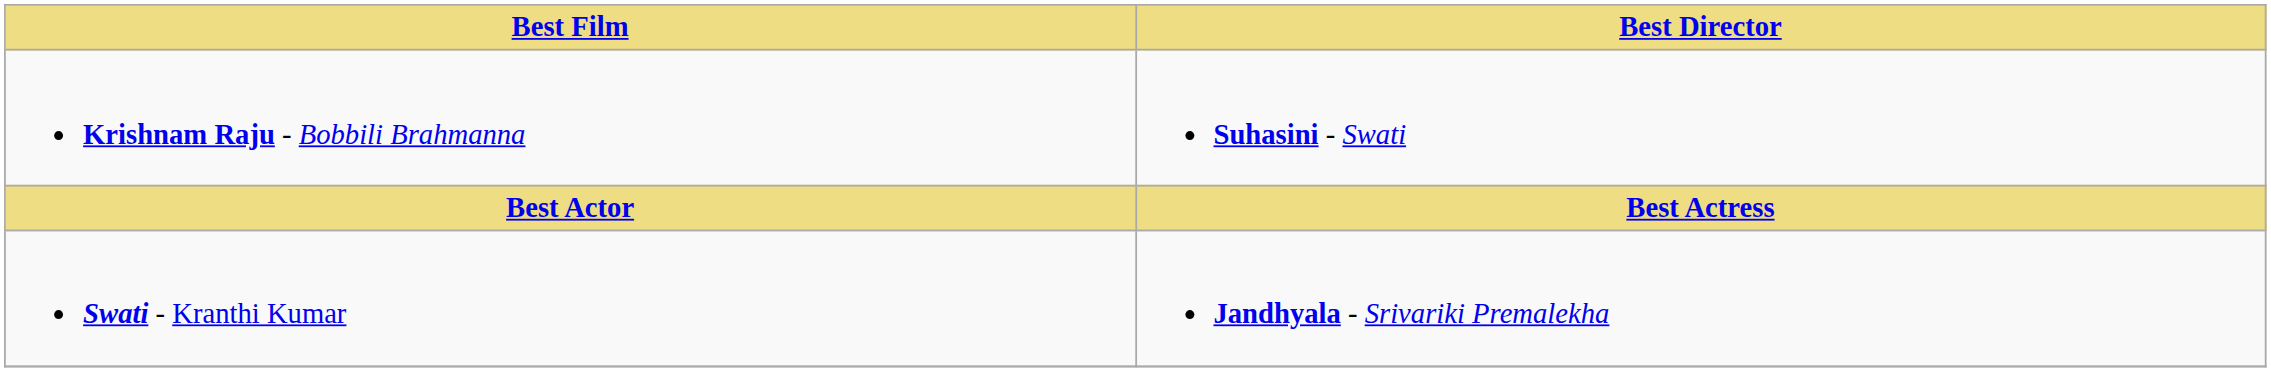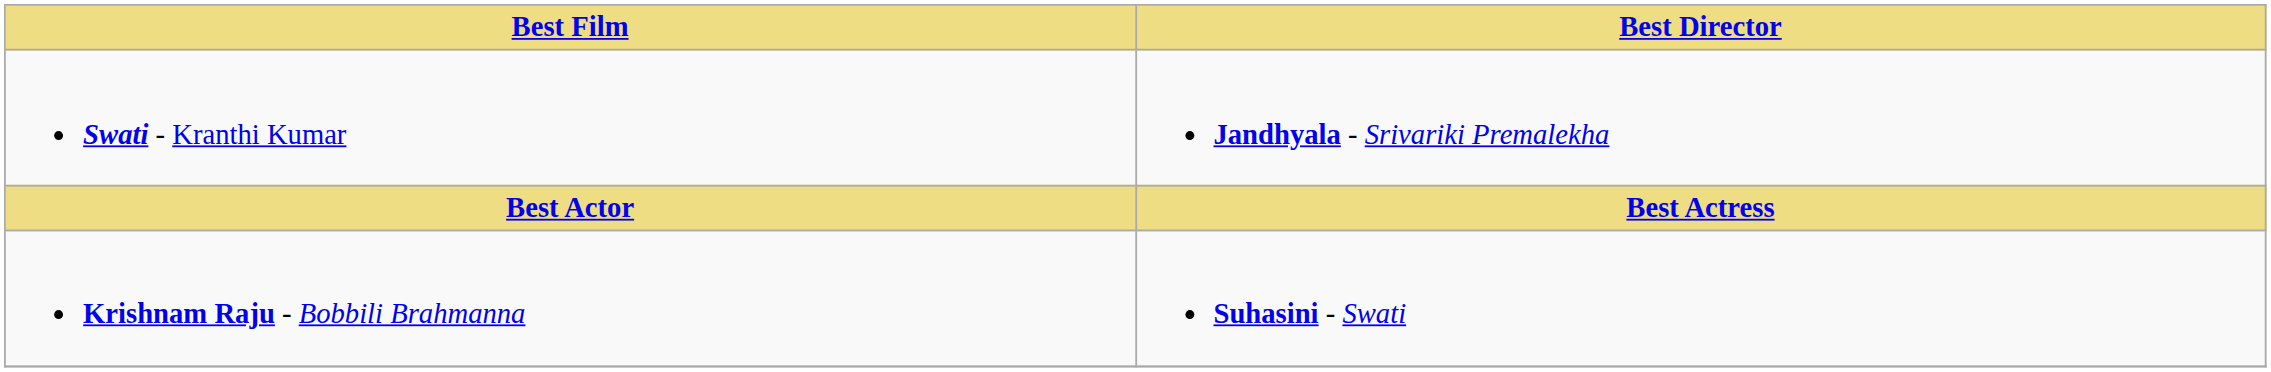 <table class="wikitable" width=100% |>
 <tr>
 <th !  style="background:#eedd82; text-align:center; width:50%;"><a href='#'>Best Film</a></th>
 <th !  style="background:#eedd82; text-align:center; width:50%;"><a href='#'>Best Director</a></th>
 </tr>
 <tr>
-<td valign="top"><br><ul><li><strong><a href='#'>Krishnam Raju</a></strong> - <em><a href='#'>Bobbili Brahmanna</a></em></li></ul></td>
-<td valign="top"><br><ul><li><strong><a href='#'>Suhasini</a></strong> - <em><a href='#'>Swati</a></em></li></ul></td>
+<td valign="top"><br><ul><li><strong><em><a href='#'>Swati</a></em></strong> - <a href='#'>Kranthi Kumar</a></li></ul></td>
+<td valign="top"><br><ul><li><strong><a href='#'>Jandhyala</a></strong> - <em><a href='#'>Srivariki Premalekha</a></em></li></ul></td>
 </tr>
 <tr>
 <th !  style="background:#eedd82; text-align:center; width:50%;"><a href='#'>Best Actor</a></th>
 <th !  style="background:#eedd82; text-align:center; width:50%;"><a href='#'>Best Actress</a></th>
 </tr>
 <tr>
-<td valign="top"><br><ul><li><strong><em><a href='#'>Swati</a></em></strong> - <a href='#'>Kranthi Kumar</a></li></ul></td>
-<td valign="top"><br><ul><li><strong><a href='#'>Jandhyala</a></strong> - <em><a href='#'>Srivariki Premalekha</a></em></li></ul></td>
+<td valign="top"><br><ul><li><strong><a href='#'>Krishnam Raju</a></strong> - <em><a href='#'>Bobbili Brahmanna</a></em></li></ul></td>
+<td valign="top"><br><ul><li><strong><a href='#'>Suhasini</a></strong> - <em><a href='#'>Swati</a></em></li></ul></td>
 </tr>
 <tr>
 </tr>
 </table>
